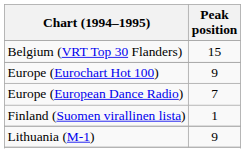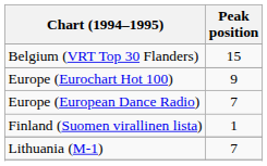 <table class="wikitable sortable">
 <tr>
 <th>Chart (1994–1995)</th>
 <th>Peak<br>position</th>
 </tr>
 <tr>
 </tr>
 <tr>
 </tr>
 <tr>
 </tr>
 <tr>
 <td>Belgium (<a href='#'>VRT Top 30</a> Flanders)</td>
 <td align="center">15</td>
 </tr>
 <tr>
 </tr>
 <tr>
 <td>Europe (<a href='#'>Eurochart Hot 100</a>)</td>
 <td align="center">9</td>
 </tr>
 <tr>
 <td>Europe (<a href='#'>European Dance Radio</a>)</td>
 <td align="center">7</td>
 </tr>
 <tr>
 <td>Finland (<a href='#'>Suomen virallinen lista</a>)</td>
 <td align="center">1</td>
 </tr>
 <tr>
 </tr>
 <tr>
 <td>Lithuania (<a href='#'>M-1</a>)</td>
-<td align="center">9</td>
+<td align="center">7</td>
 </tr>
 <tr>
 </tr>
 <tr>
 </tr>
 <tr>
 </tr>
 <tr>
 </tr>
 </table>
